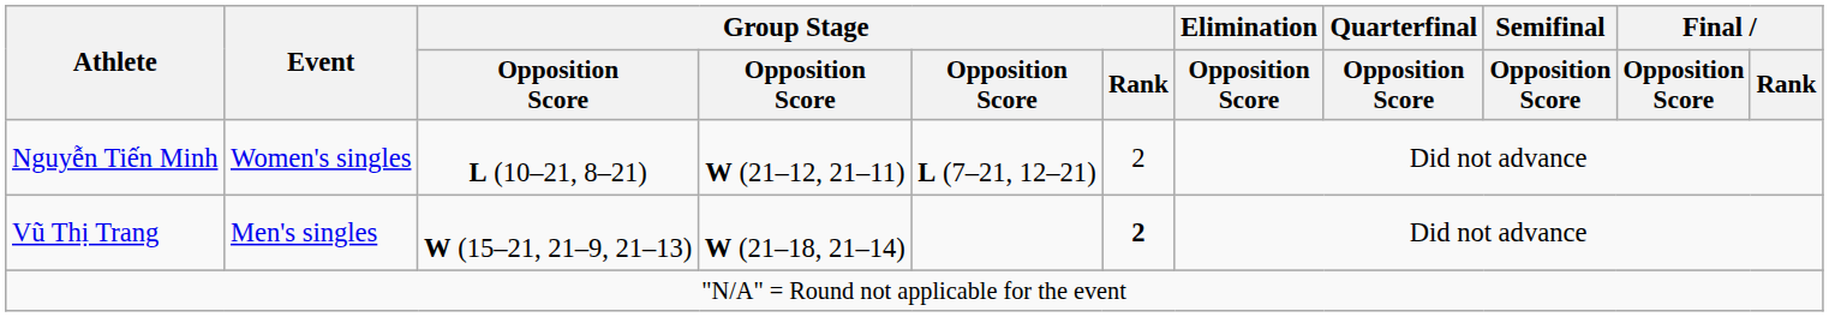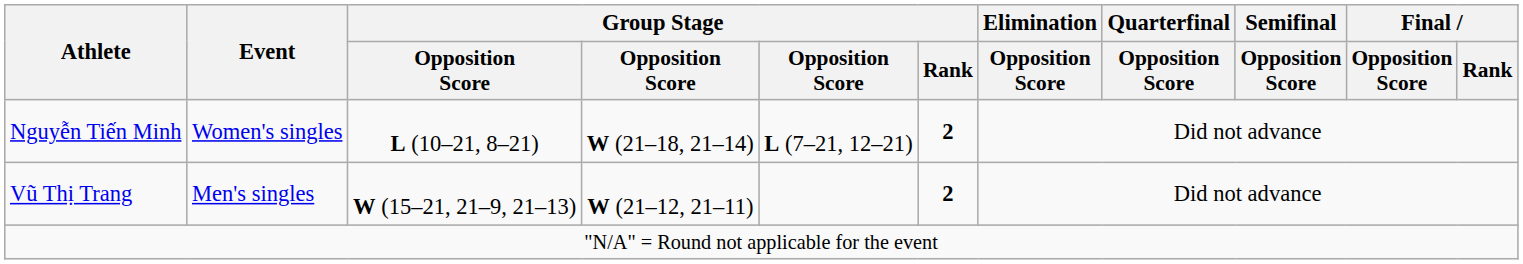 <table class="wikitable" style="font-size:92%">
 <tr>
 <th rowspan="2">Athlete</th>
 <th rowspan="2">Event</th>
 <th colspan="4">Group Stage</th>
 <th>Elimination</th>
 <th>Quarterfinal</th>
 <th>Semifinal</th>
 <th colspan="2">Final / </th>
 </tr>
 <tr style="font-size:95%">
 <th>Opposition <br> Score</th>
 <th>Opposition <br> Score</th>
 <th>Opposition <br> Score</th>
 <th>Rank</th>
 <th>Opposition <br> Score</th>
 <th>Opposition <br> Score</th>
 <th>Opposition <br> Score</th>
 <th>Opposition <br> Score</th>
 <th>Rank</th>
 </tr>
 <tr align="center">
 <td align="left"><a href='#'>Nguyễn Tiến Minh</a></td>
 <td align="left"><a href='#'>Women's singles</a></td>
 <td> <br> <strong>L</strong> (10–21, 8–21)</td>
-<td> <br> <strong>W</strong> (21–12, 21–11)</td>
+<td> <br> <strong>W</strong> (21–18, 21–14)</td>
 <td> <br> <strong>L</strong> (7–21, 12–21)</td>
-<td>2</td>
+<td><strong>2</strong></td>
 <td colspan="5">Did not advance</td>
 </tr>
 <tr align="center">
 <td align="left"><a href='#'>Vũ Thị Trang</a></td>
 <td align="left"><a href='#'>Men's singles</a></td>
 <td> <br> <strong>W</strong> (15–21, 21–9, 21–13)</td>
-<td> <br> <strong>W</strong> (21–18, 21–14)</td>
+<td> <br> <strong>W</strong> (21–12, 21–11)</td>
 <td></td>
 <td><strong>2</strong></td>
 <td colspan="5">Did not advance</td>
 </tr>
 <tr>
 <td colspan="11" style="font-size:90%; text-align:center;">"N/A" = Round not applicable for the event</td>
 </tr>
 </table>
